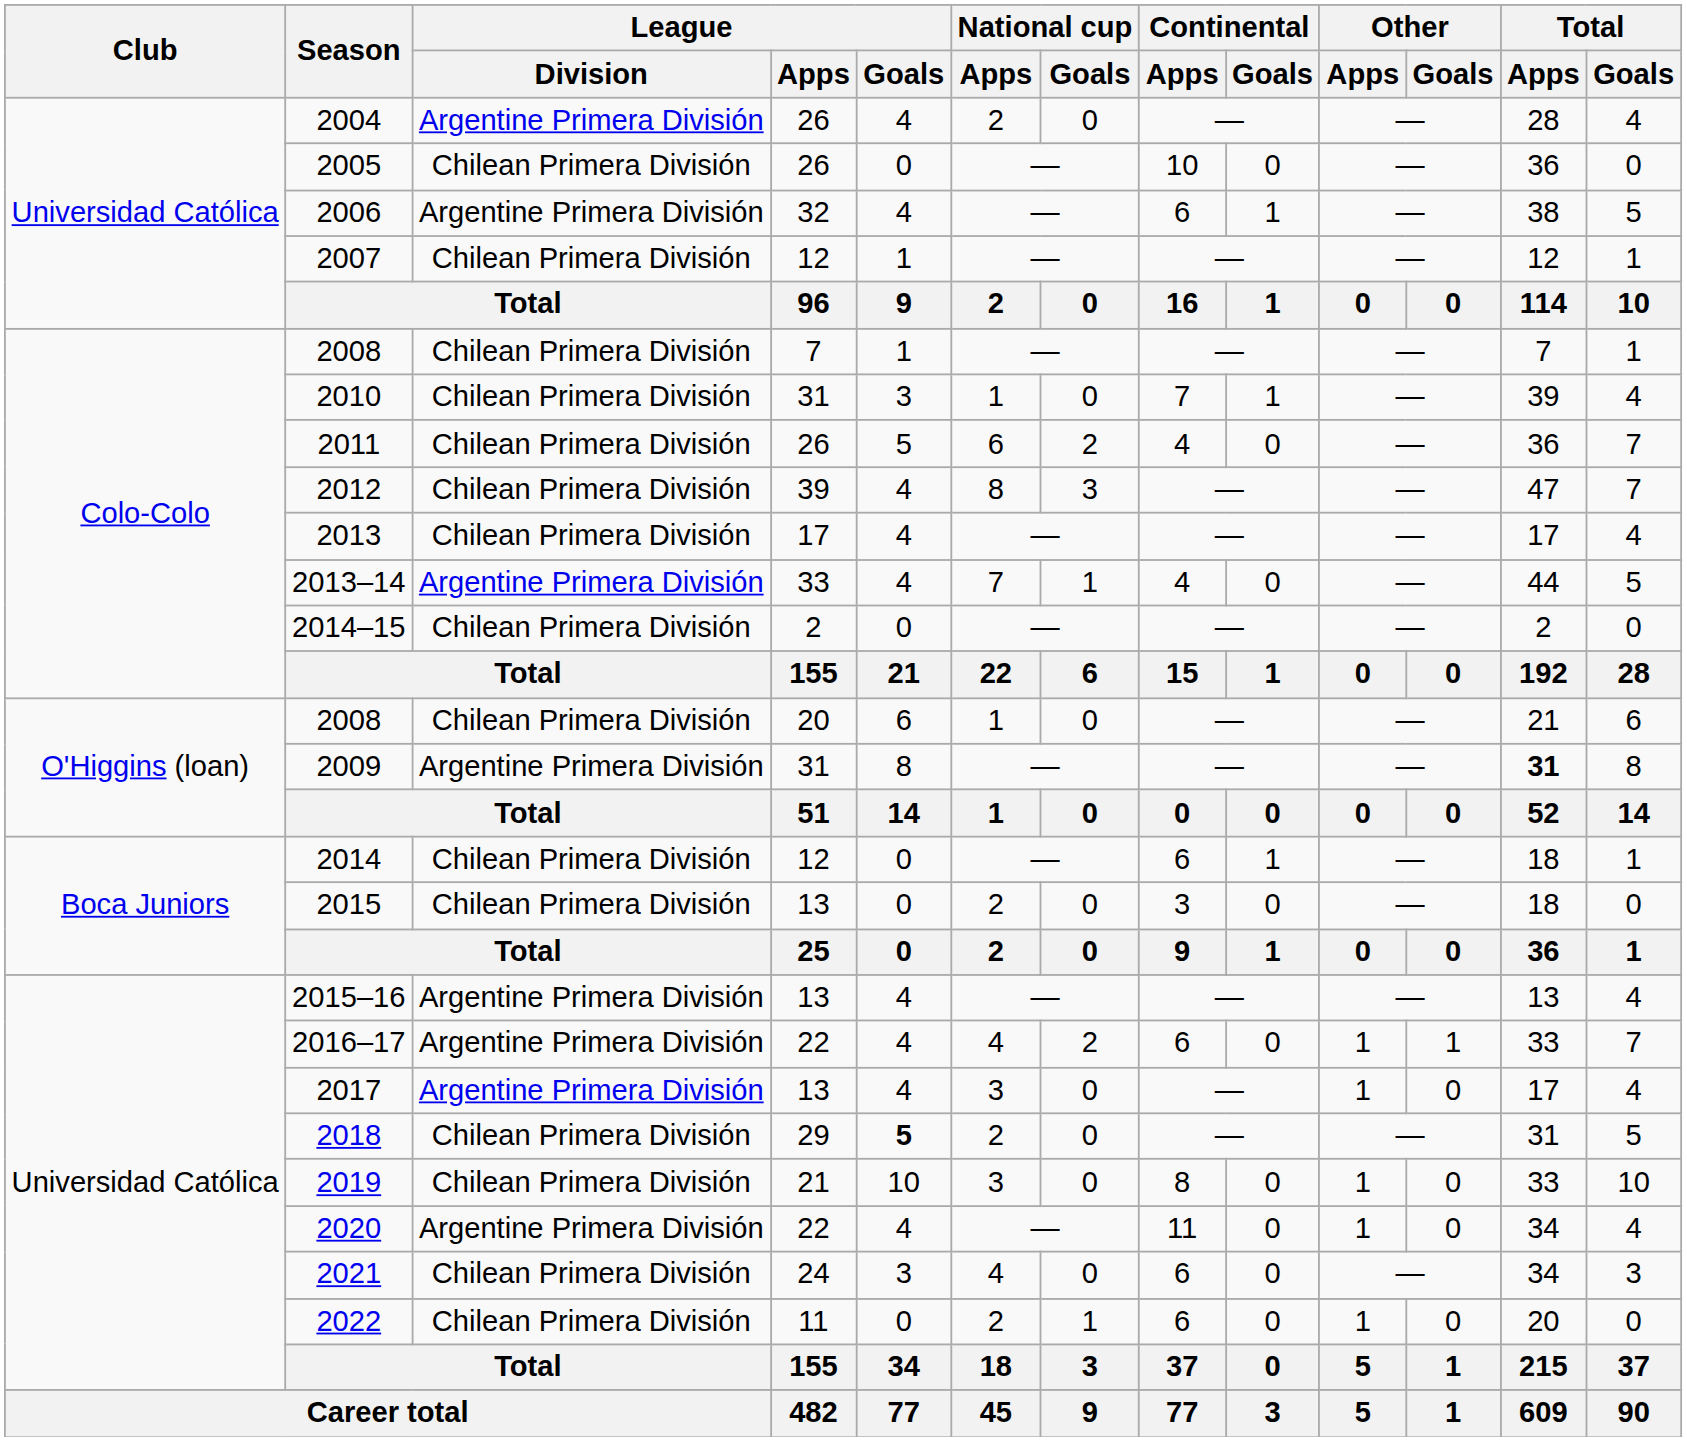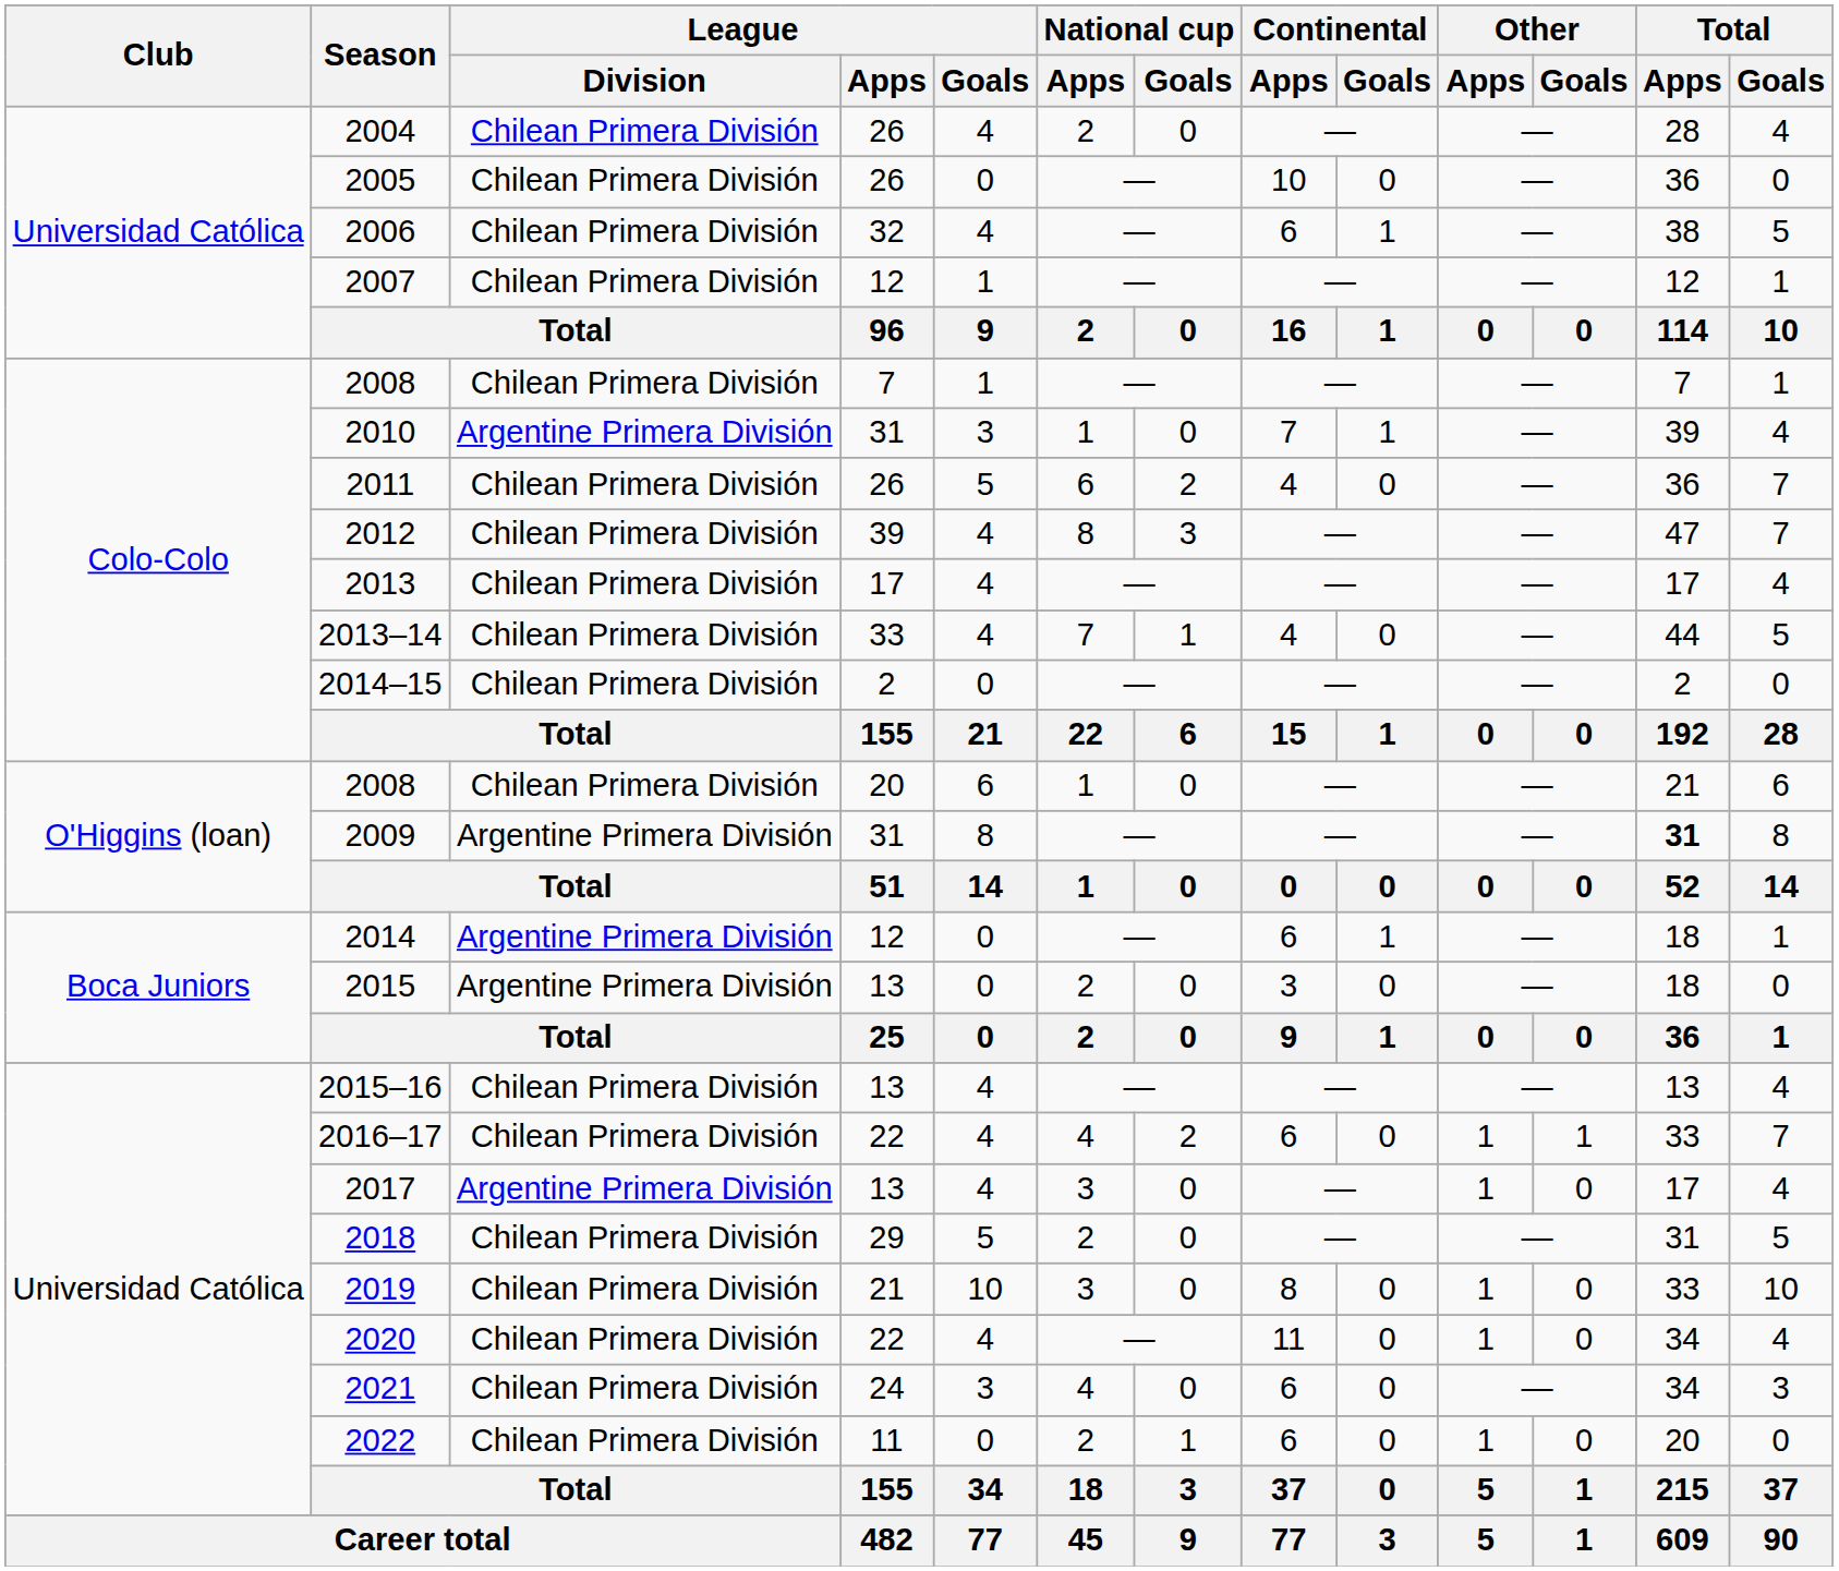 <table class="wikitable" style="text-align:center">
 <tr>
 <th rowspan="2">Club</th>
 <th rowspan="2">Season</th>
 <th colspan="3">League</th>
 <th colspan="2">National cup</th>
 <th colspan="2">Continental</th>
 <th colspan="2">Other</th>
 <th colspan="2">Total</th>
 </tr>
 <tr>
 <th>Division</th>
 <th>Apps</th>
 <th>Goals</th>
 <th>Apps</th>
 <th>Goals</th>
 <th>Apps</th>
 <th>Goals</th>
 <th>Apps</th>
 <th>Goals</th>
 <th>Apps</th>
 <th>Goals</th>
 </tr>
 <tr>
 <td rowspan="5"><a href='#'>Universidad Católica</a></td>
 <td>2004</td>
-<td><a href='#'>Argentine Primera División</a></td>
+<td><a href='#'>Chilean Primera División</a></td>
 <td>26</td>
 <td>4</td>
 <td>2</td>
 <td>0</td>
 <td colspan="2">—</td>
 <td colspan="2">—</td>
 <td>28</td>
 <td>4</td>
 </tr>
 <tr>
 <td>2005</td>
 <td>Chilean Primera División</td>
 <td>26</td>
 <td>0</td>
 <td colspan="2">—</td>
 <td>10</td>
 <td>0</td>
 <td colspan="2">—</td>
 <td>36</td>
 <td>0</td>
 </tr>
 <tr>
 <td>2006</td>
-<td>Argentine Primera División</td>
+<td>Chilean Primera División</td>
 <td>32</td>
 <td>4</td>
 <td colspan="2">—</td>
 <td>6</td>
 <td>1</td>
 <td colspan="2">—</td>
 <td>38</td>
 <td>5</td>
 </tr>
 <tr>
 <td>2007</td>
 <td>Chilean Primera División</td>
 <td>12</td>
 <td>1</td>
 <td colspan="2">—</td>
 <td colspan="2">—</td>
 <td colspan="2">—</td>
 <td>12</td>
 <td>1</td>
 </tr>
 <tr>
 <th colspan="2">Total</th>
 <th>96</th>
 <th>9</th>
 <th>2</th>
 <th>0</th>
 <th>16</th>
 <th>1</th>
 <th>0</th>
 <th>0</th>
 <th>114</th>
 <th>10</th>
 </tr>
 <tr>
 <td rowspan="8"><a href='#'>Colo-Colo</a></td>
 <td>2008</td>
 <td>Chilean Primera División</td>
 <td>7</td>
 <td>1</td>
 <td colspan="2">—</td>
 <td colspan="2">—</td>
 <td colspan="2">—</td>
 <td>7</td>
 <td>1</td>
 </tr>
 <tr>
 <td>2010</td>
-<td>Chilean Primera División</td>
+<td><a href='#'>Argentine Primera División</a></td>
 <td>31</td>
 <td>3</td>
 <td>1</td>
 <td>0</td>
 <td>7</td>
 <td>1</td>
 <td colspan="2">—</td>
 <td>39</td>
 <td>4</td>
 </tr>
 <tr>
 <td>2011</td>
 <td>Chilean Primera División</td>
 <td>26</td>
 <td>5</td>
 <td>6</td>
 <td>2</td>
 <td>4</td>
 <td>0</td>
 <td colspan="2">—</td>
 <td>36</td>
 <td>7</td>
 </tr>
 <tr>
 <td>2012</td>
 <td>Chilean Primera División</td>
 <td>39</td>
 <td>4</td>
 <td>8</td>
 <td>3</td>
 <td colspan="2">—</td>
 <td colspan="2">—</td>
 <td>47</td>
 <td>7</td>
 </tr>
 <tr>
 <td>2013</td>
 <td>Chilean Primera División</td>
 <td>17</td>
 <td>4</td>
 <td colspan="2">—</td>
 <td colspan="2">—</td>
 <td colspan="2">—</td>
 <td>17</td>
 <td>4</td>
 </tr>
 <tr>
 <td>2013–14</td>
-<td><a href='#'>Argentine Primera División</a></td>
+<td>Chilean Primera División</td>
 <td>33</td>
 <td>4</td>
 <td>7</td>
 <td>1</td>
 <td>4</td>
 <td>0</td>
 <td colspan="2">—</td>
 <td>44</td>
 <td>5</td>
 </tr>
 <tr>
 <td>2014–15</td>
 <td>Chilean Primera División</td>
 <td>2</td>
 <td>0</td>
 <td colspan="2">—</td>
 <td colspan="2">—</td>
 <td colspan="2">—</td>
 <td>2</td>
 <td>0</td>
 </tr>
 <tr>
 <th colspan="2">Total</th>
 <th>155</th>
 <th>21</th>
 <th>22</th>
 <th>6</th>
 <th>15</th>
 <th>1</th>
 <th>0</th>
 <th>0</th>
 <th>192</th>
 <th>28</th>
 </tr>
 <tr>
 <td rowspan="3"><a href='#'>O'Higgins</a> (loan)</td>
 <td>2008</td>
 <td>Chilean Primera División</td>
 <td>20</td>
 <td>6</td>
 <td>1</td>
 <td>0</td>
 <td colspan="2">—</td>
 <td colspan="2">—</td>
 <td>21</td>
 <td>6</td>
 </tr>
 <tr>
 <td>2009</td>
 <td>Argentine Primera División</td>
 <td>31</td>
 <td>8</td>
 <td colspan="2">—</td>
 <td colspan="2">—</td>
 <td colspan="2">—</td>
 <td><strong>31</strong></td>
 <td>8</td>
 </tr>
 <tr>
 <th colspan="2">Total</th>
 <th>51</th>
 <th>14</th>
 <th>1</th>
 <th>0</th>
 <th>0</th>
 <th>0</th>
 <th>0</th>
 <th>0</th>
 <th>52</th>
 <th>14</th>
 </tr>
 <tr>
 <td rowspan="3"><a href='#'>Boca Juniors</a></td>
 <td>2014</td>
-<td>Chilean Primera División</td>
+<td><a href='#'>Argentine Primera División</a></td>
 <td>12</td>
 <td>0</td>
 <td colspan="2">—</td>
 <td>6</td>
 <td>1</td>
 <td colspan="2">—</td>
 <td>18</td>
 <td>1</td>
 </tr>
 <tr>
 <td>2015</td>
-<td>Chilean Primera División</td>
+<td>Argentine Primera División</td>
 <td>13</td>
 <td>0</td>
 <td>2</td>
 <td>0</td>
 <td>3</td>
 <td>0</td>
 <td colspan="2">—</td>
 <td>18</td>
 <td>0</td>
 </tr>
 <tr>
 <th colspan="2">Total</th>
 <th>25</th>
 <th>0</th>
 <th>2</th>
 <th>0</th>
 <th>9</th>
 <th>1</th>
 <th>0</th>
 <th>0</th>
 <th>36</th>
 <th>1</th>
 </tr>
 <tr>
 <td rowspan="9">Universidad Católica</td>
 <td>2015–16</td>
-<td>Argentine Primera División</td>
+<td>Chilean Primera División</td>
 <td>13</td>
 <td>4</td>
 <td colspan="2">—</td>
 <td colspan="2">—</td>
 <td colspan="2">—</td>
 <td>13</td>
 <td>4</td>
 </tr>
 <tr>
 <td>2016–17</td>
-<td>Argentine Primera División</td>
+<td>Chilean Primera División</td>
 <td>22</td>
 <td>4</td>
 <td>4</td>
 <td>2</td>
 <td>6</td>
 <td>0</td>
 <td>1</td>
 <td>1</td>
 <td>33</td>
 <td>7</td>
 </tr>
 <tr>
 <td>2017</td>
 <td><a href='#'>Argentine Primera División</a></td>
 <td>13</td>
 <td>4</td>
 <td>3</td>
 <td>0</td>
 <td colspan="2">—</td>
 <td>1</td>
 <td>0</td>
 <td>17</td>
 <td>4</td>
 </tr>
 <tr>
 <td><a href='#'>2018</a></td>
 <td>Chilean Primera División</td>
 <td>29</td>
-<td><strong>5</strong></td>
+<td>5</td>
 <td>2</td>
 <td>0</td>
 <td colspan="2">—</td>
 <td colspan="2">—</td>
 <td>31</td>
 <td>5</td>
 </tr>
 <tr>
 <td><a href='#'>2019</a></td>
 <td>Chilean Primera División</td>
 <td>21</td>
 <td>10</td>
 <td>3</td>
 <td>0</td>
 <td>8</td>
 <td>0</td>
 <td>1</td>
 <td>0</td>
 <td>33</td>
 <td>10</td>
 </tr>
 <tr>
 <td><a href='#'>2020</a></td>
-<td>Argentine Primera División</td>
+<td>Chilean Primera División</td>
 <td>22</td>
 <td>4</td>
 <td colspan="2">—</td>
 <td>11</td>
 <td>0</td>
 <td>1</td>
 <td>0</td>
 <td>34</td>
 <td>4</td>
 </tr>
 <tr>
 <td><a href='#'>2021</a></td>
 <td>Chilean Primera División</td>
 <td>24</td>
 <td>3</td>
 <td>4</td>
 <td>0</td>
 <td>6</td>
 <td>0</td>
 <td colspan="2">—</td>
 <td>34</td>
 <td>3</td>
 </tr>
 <tr>
 <td><a href='#'>2022</a></td>
 <td>Chilean Primera División</td>
 <td>11</td>
 <td>0</td>
 <td>2</td>
 <td>1</td>
 <td>6</td>
 <td>0</td>
 <td>1</td>
 <td>0</td>
 <td>20</td>
 <td>0</td>
 </tr>
 <tr>
 <th colspan="2">Total</th>
 <th>155</th>
 <th>34</th>
 <th>18</th>
 <th>3</th>
 <th>37</th>
 <th>0</th>
 <th>5</th>
 <th>1</th>
 <th>215</th>
 <th>37</th>
 </tr>
 <tr>
 <th colspan="3">Career total</th>
 <th>482</th>
 <th>77</th>
 <th>45</th>
 <th>9</th>
 <th>77</th>
 <th>3</th>
 <th>5</th>
 <th>1</th>
 <th>609</th>
 <th>90</th>
 </tr>
 </table>
